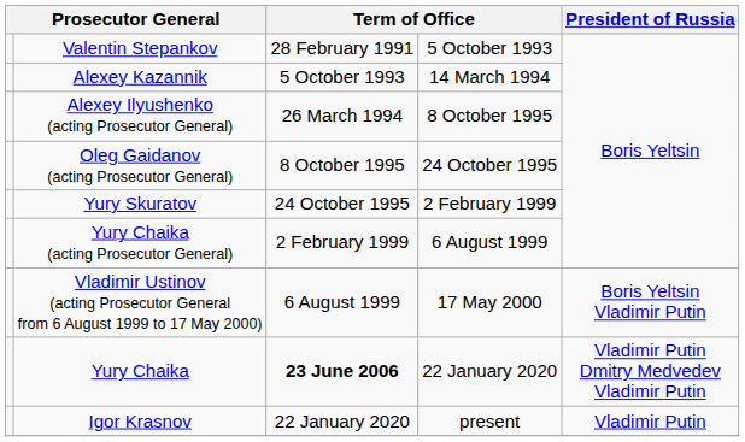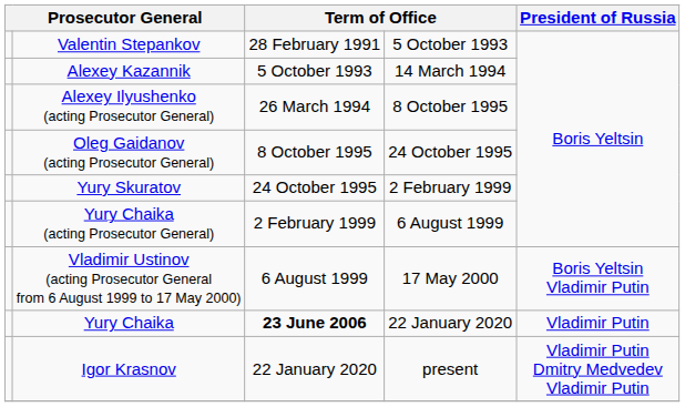 <table class="wikitable" style="text-align:center;">
 <tr>
 <th colspan=2>Prosecutor General</th>
 <th colspan=2>Term of Office</th>
 <th><a href='#'>President of Russia</a></th>
 </tr>
 <tr>
 <td></td>
 <td><a href='#'>Valentin Stepankov</a></td>
 <td>28 February 1991</td>
 <td>5 October 1993</td>
 <td rowspan=6><a href='#'>Boris Yeltsin</a></td>
 </tr>
 <tr>
 <td></td>
 <td><a href='#'>Alexey Kazannik</a></td>
 <td>5 October 1993</td>
 <td>14 March 1994</td>
 </tr>
 <tr>
 <td></td>
 <td><a href='#'>Alexey Ilyushenko</a><br><small>(acting Prosecutor General)</small></td>
 <td>26 March 1994</td>
 <td>8 October 1995</td>
 </tr>
 <tr>
 <td></td>
 <td><a href='#'>Oleg Gaidanov</a><br><small>(acting Prosecutor General)</small></td>
 <td>8 October 1995</td>
 <td>24 October 1995</td>
 </tr>
 <tr>
 <td></td>
 <td><a href='#'>Yury Skuratov</a></td>
 <td>24 October 1995</td>
 <td>2 February 1999</td>
 </tr>
 <tr>
 <td></td>
 <td><a href='#'>Yury Chaika</a><br><small>(acting Prosecutor General)</small></td>
 <td>2 February 1999</td>
 <td>6 August 1999</td>
 </tr>
 <tr>
 <td></td>
 <td><a href='#'>Vladimir Ustinov</a><br><small>(acting Prosecutor General<br>from 6 August 1999 to 17 May 2000)</small></td>
 <td>6 August 1999</td>
 <td>17 May 2000</td>
 <td><a href='#'>Boris Yeltsin</a><br><a href='#'>Vladimir Putin</a></td>
 </tr>
 <tr>
 <td></td>
 <td><a href='#'>Yury Chaika</a></td>
 <td><strong>23 June 2006</strong></td>
 <td>22 January 2020</td>
-<td><a href='#'>Vladimir Putin</a><br><a href='#'>Dmitry Medvedev</a><br><a href='#'>Vladimir Putin</a></td>
+<td><a href='#'>Vladimir Putin</a></td>
 </tr>
 <tr>
 <td></td>
 <td><a href='#'>Igor Krasnov</a></td>
 <td>22 January 2020</td>
 <td>present</td>
-<td><a href='#'>Vladimir Putin</a></td>
+<td><a href='#'>Vladimir Putin</a><br><a href='#'>Dmitry Medvedev</a><br><a href='#'>Vladimir Putin</a></td>
 </tr>
 <tr>
 </tr>
 </table>
